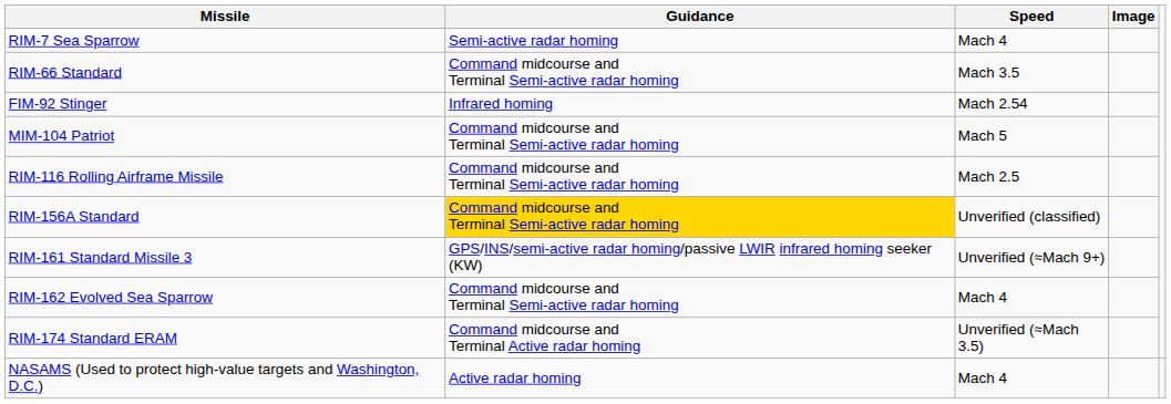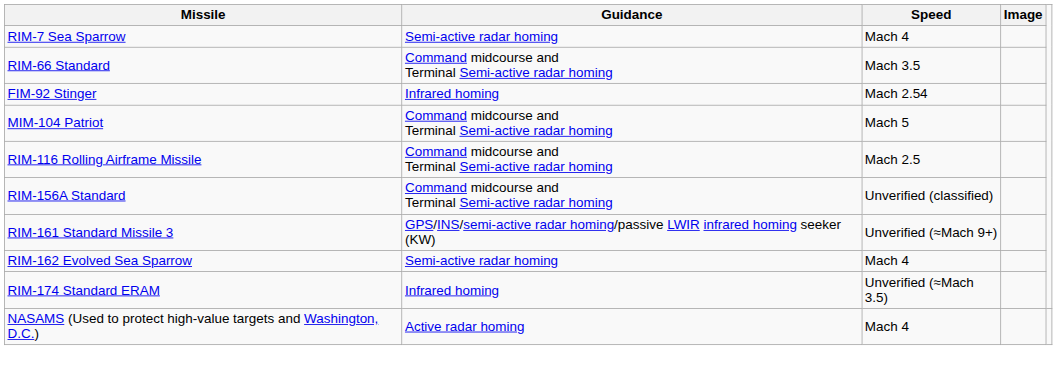 <table class="wikitable">
 <tr>
 <th>Missile</th>
 <th>Guidance</th>
 <th>Speed</th>
 <th>Image</th>
 </tr>
 <tr>
 <td><a href='#'>RIM-7 Sea Sparrow</a></td>
 <td><a href='#'>Semi-active radar homing</a></td>
 <td>Mach 4</td>
 <td></td>
 </tr>
 <tr>
 <td><a href='#'>RIM-66 Standard</a></td>
 <td><a href='#'>Command</a> midcourse and <br>Terminal <a href='#'>Semi-active radar homing</a></td>
 <td>Mach 3.5</td>
 <td></td>
 </tr>
 <tr>
 <td><a href='#'>FIM-92 Stinger</a></td>
 <td><a href='#'>Infrared homing</a></td>
 <td>Mach 2.54</td>
 <td></td>
 </tr>
 <tr>
 <td><a href='#'>MIM-104 Patriot</a></td>
 <td><a href='#'>Command</a> midcourse and<br>Terminal <a href='#'>Semi-active radar homing</a></td>
 <td>Mach 5</td>
 <td></td>
 </tr>
 <tr>
 <td><a href='#'>RIM-116 Rolling Airframe Missile</a></td>
 <td><a href='#'>Command</a> midcourse and <br> Terminal <a href='#'>Semi-active radar homing</a></td>
 <td>Mach 2.5</td>
 <td></td>
 </tr>
 <tr>
 <td><a href='#'>RIM-156A Standard</a></td>
-<td style="background: gold;"><a href='#'>Command</a> midcourse and <br> Terminal <a href='#'>Semi-active radar homing</a></td>
+<td><a href='#'>Command</a> midcourse and <br> Terminal <a href='#'>Semi-active radar homing</a></td>
 <td>Unverified (classified)</td>
 <td></td>
 </tr>
 <tr>
 <td><a href='#'>RIM-161 Standard Missile 3</a></td>
 <td><a href='#'>GPS</a>/<a href='#'>INS</a>/<a href='#'>semi-active radar homing</a>/passive <a href='#'>LWIR</a> <a href='#'>infrared homing</a> seeker (KW)</td>
 <td>Unverified (≈Mach 9+)</td>
 <td></td>
 </tr>
 <tr>
 <td><a href='#'>RIM-162 Evolved Sea Sparrow</a></td>
-<td><a href='#'>Command</a> midcourse and<br>Terminal <a href='#'>Semi-active radar homing</a></td>
+<td><a href='#'>Semi-active radar homing</a></td>
 <td>Mach 4</td>
 <td></td>
 </tr>
 <tr>
 <td><a href='#'>RIM-174 Standard ERAM</a></td>
-<td><a href='#'>Command</a> midcourse and<br>Terminal <a href='#'>Active radar homing</a></td>
+<td><a href='#'>Infrared homing</a></td>
 <td>Unverified (≈Mach 3.5)</td>
 <td></td>
 </tr>
 <tr>
 <td><a href='#'>NASAMS</a> (Used to protect high-value targets and <a href='#'>Washington, D.C.</a>)</td>
 <td><a href='#'>Active radar homing</a></td>
 <td>Mach 4</td>
 <td></td>
 <td></td>
 </tr>
 </table>
